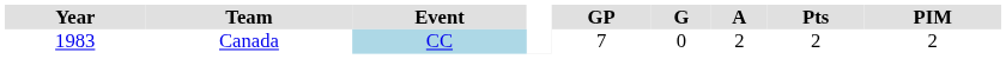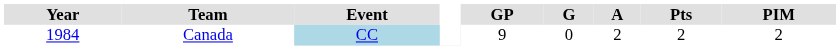 <table border="0" cellpadding="1" cellspacing="0" style="text-align:center; width:50em">
 <tr ALIGN="center" bgcolor="#e0e0e0">
 <th>Year</th>
 <th>Team</th>
 <th>Event</th>
 <th rowspan="99" bgcolor="#ffffff"> </th>
 <th>GP</th>
 <th>G</th>
 <th>A</th>
 <th>Pts</th>
 <th>PIM</th>
 </tr>
 <tr>
-<td><a href='#'>1983</a></td>
+<td><a href='#'>1984</a></td>
 <td><a href='#'>Canada</a></td>
 <td style="background: lightblue;"><a href='#'>CC</a></td>
-<td>7</td>
+<td>9</td>
 <td>0</td>
 <td>2</td>
 <td>2</td>
 <td>2</td>
 </tr>
 </table>
